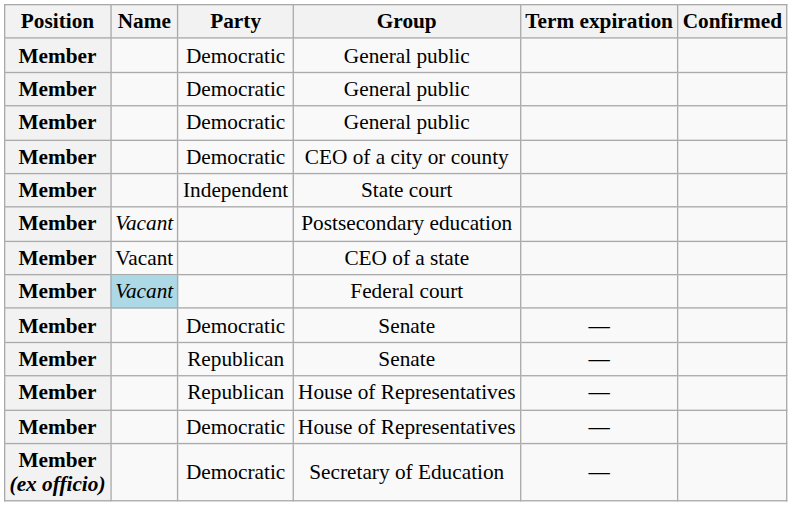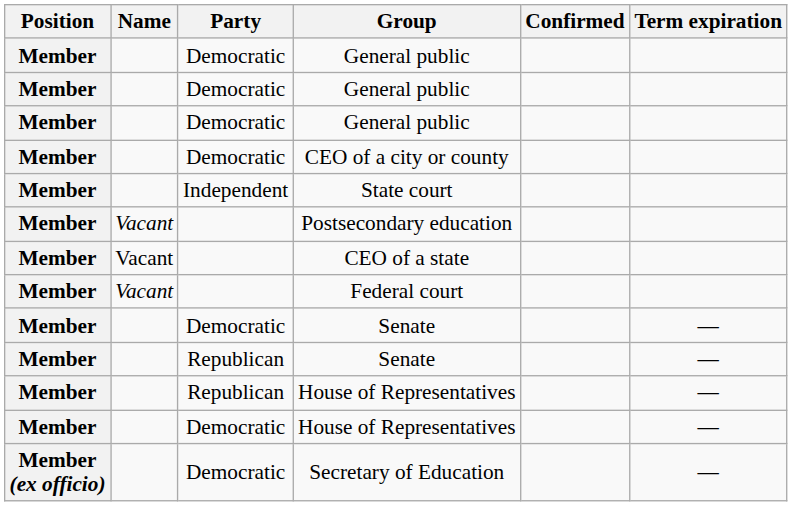 <table class="wikitable sortable" style="text-align:center">
 <tr>
 <th>Position</th>
 <th>Name</th>
 <th>Party</th>
 <th>Group</th>
+<th>Confirmed</th>
 <th>Term expiration</th>
-<th>Confirmed</th>
 </tr>
 <tr>
 <th>Member</th>
 <td></td>
 <td>Democratic</td>
 <td>General public</td>
 <td></td>
 <td></td>
 </tr>
 <tr>
 <th>Member</th>
 <td></td>
 <td>Democratic</td>
 <td>General public</td>
 <td></td>
 <td></td>
 </tr>
 <tr>
 <th>Member</th>
 <td></td>
 <td>Democratic</td>
 <td>General public</td>
 <td></td>
 <td></td>
 </tr>
 <tr>
 <th>Member</th>
 <td></td>
 <td>Democratic</td>
 <td>CEO of a city or county</td>
 <td></td>
 <td></td>
 </tr>
 <tr>
 <th>Member</th>
 <td></td>
 <td>Independent</td>
 <td>State court</td>
 <td></td>
 <td></td>
 </tr>
 <tr>
 <th>Member</th>
 <td><em>Vacant</em></td>
 <td></td>
 <td>Postsecondary education</td>
 <td></td>
 <td></td>
 </tr>
 <tr>
 <th>Member</th>
 <td>Vacant</td>
 <td></td>
 <td>CEO of a state</td>
 <td></td>
 <td></td>
 </tr>
 <tr>
 <th>Member</th>
-<td style="background: lightblue;"><em>Vacant</em></td>
+<td><em>Vacant</em></td>
 <td></td>
 <td>Federal court</td>
 <td></td>
 <td></td>
 </tr>
 <tr>
 <th>Member</th>
 <td></td>
 <td>Democratic</td>
 <td>Senate</td>
+<td></td>
 <td>—</td>
-<td></td>
 </tr>
 <tr>
 <th>Member</th>
 <td></td>
 <td>Republican</td>
 <td>Senate</td>
+<td></td>
 <td>—</td>
-<td></td>
 </tr>
 <tr>
 <th>Member</th>
 <td></td>
 <td>Republican</td>
 <td>House of Representatives</td>
+<td></td>
 <td>—</td>
-<td></td>
 </tr>
 <tr>
 <th>Member</th>
 <td></td>
 <td>Democratic</td>
 <td>House of Representatives</td>
+<td></td>
 <td>—</td>
-<td></td>
 </tr>
 <tr>
 <th>Member<br><em>(ex officio)</em></th>
 <td></td>
 <td>Democratic</td>
 <td>Secretary of Education</td>
+<td></td>
 <td>—</td>
-<td></td>
 </tr>
 </table>
